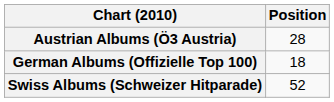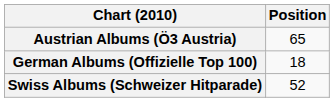 <table class="wikitable sortable plainrowheaders" style="text-align:center">
 <tr>
 <th scope="col">Chart (2010)</th>
 <th scope="col">Position</th>
 </tr>
 <tr>
 <th scope="row">Austrian Albums (Ö3 Austria)</th>
-<td>28</td>
+<td>65</td>
 </tr>
 <tr>
 <th scope="row">German Albums (Offizielle Top 100)</th>
 <td>18</td>
 </tr>
 <tr>
 <th scope="row">Swiss Albums (Schweizer Hitparade)</th>
 <td>52</td>
 </tr>
 </table>
